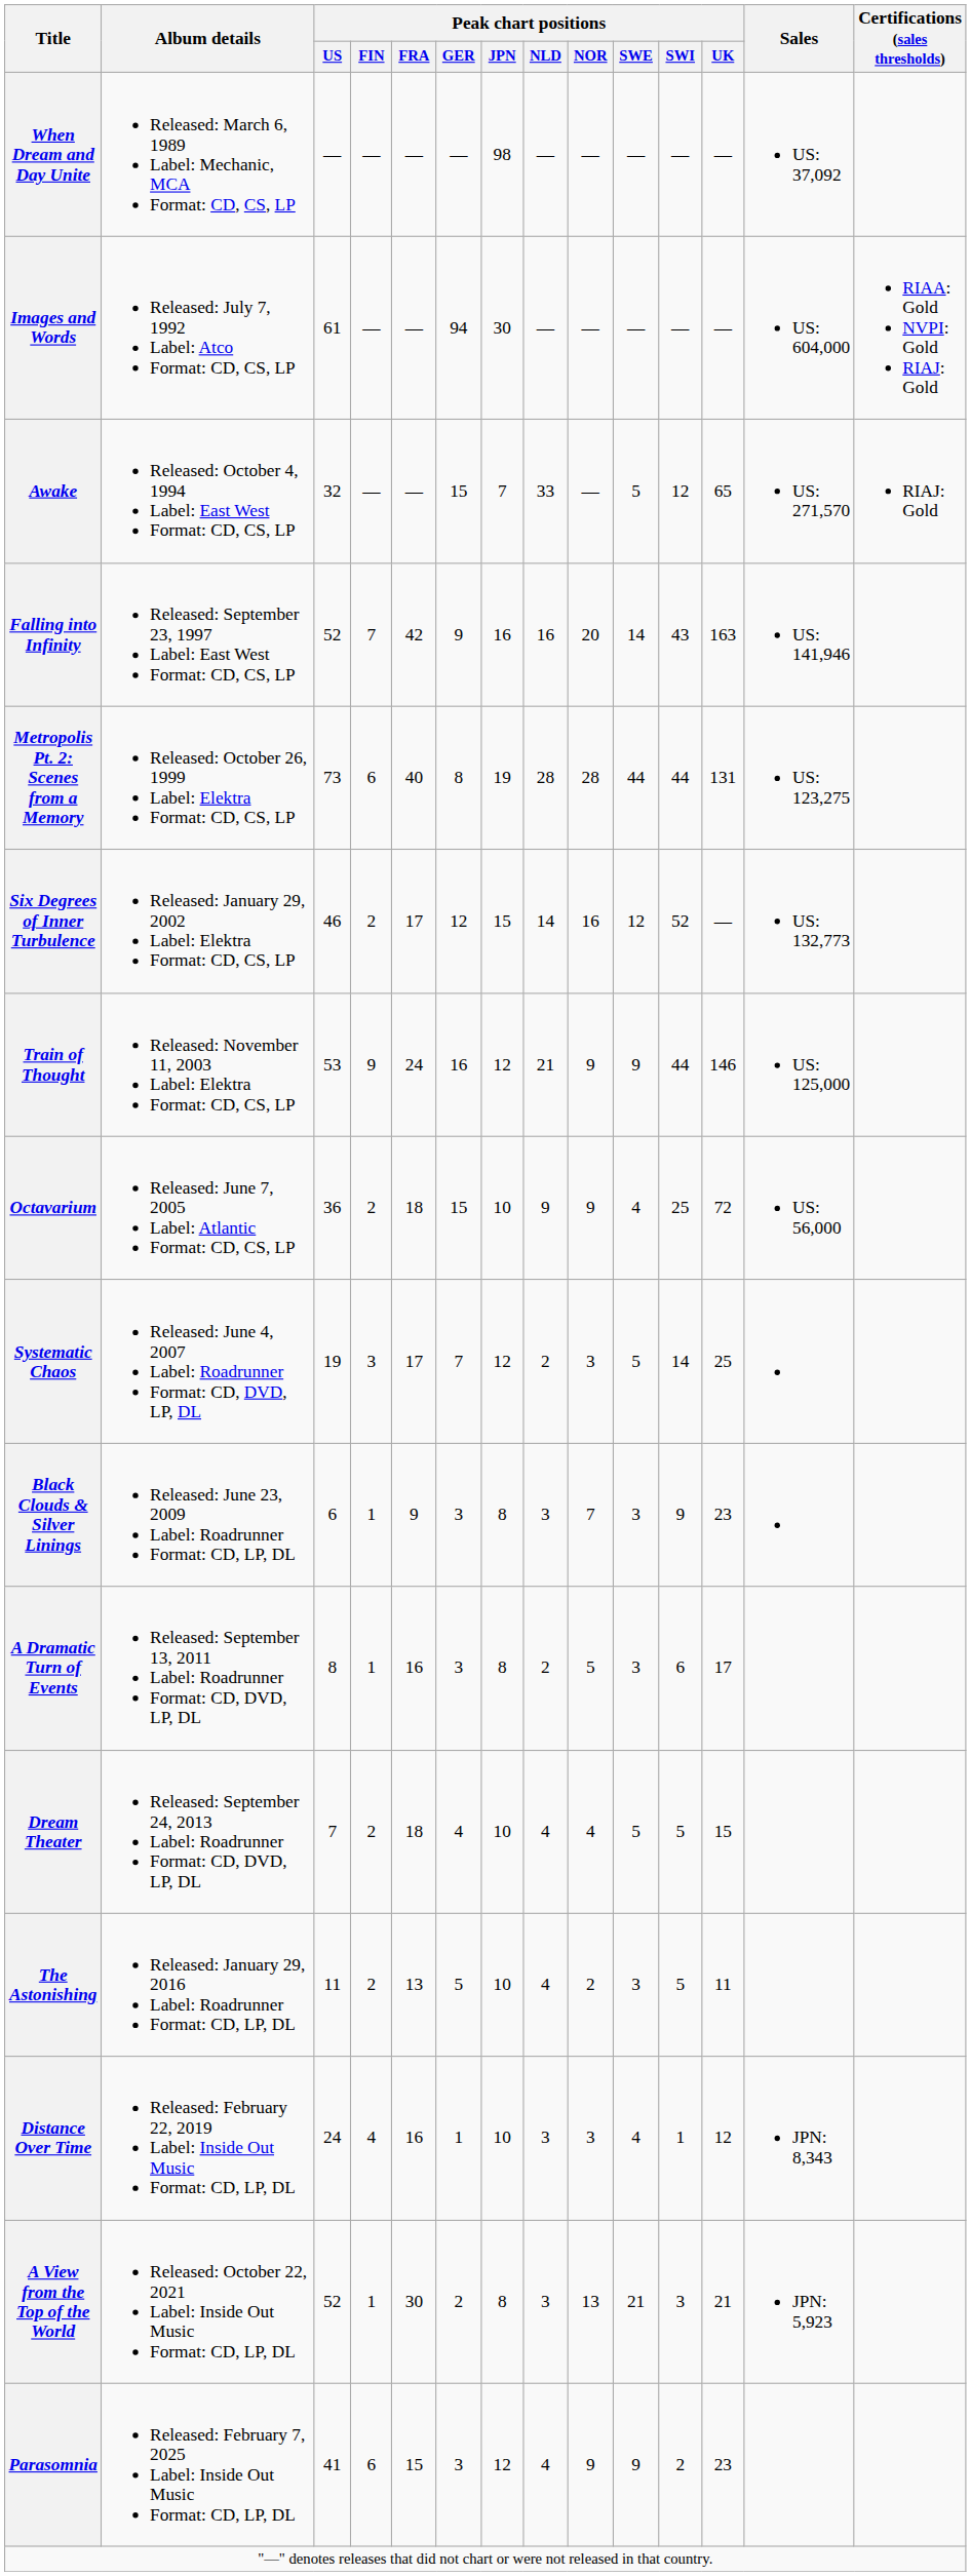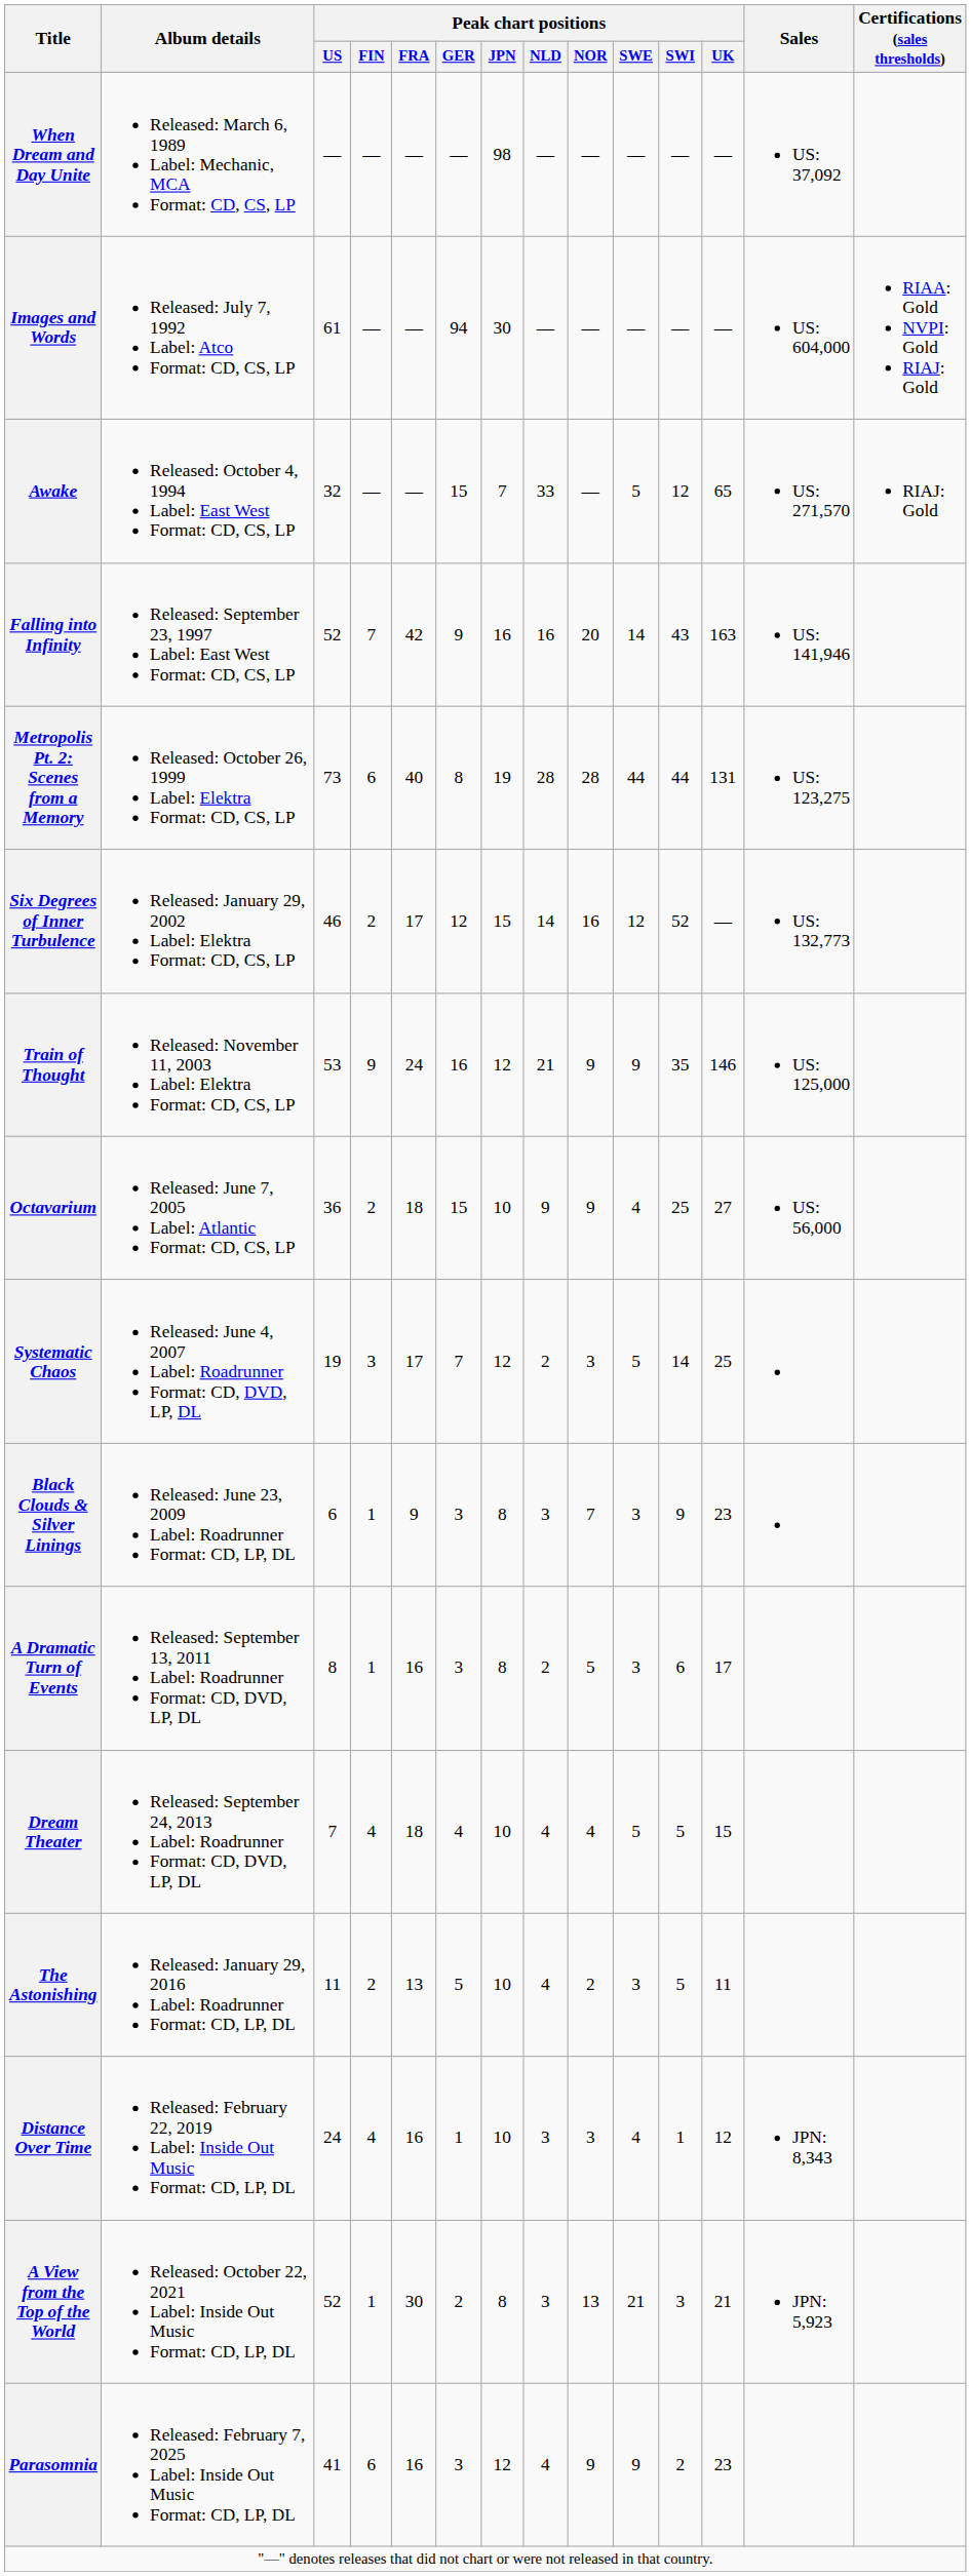 <table class="wikitable plainrowheaders" border="1">
 <tr>
 <th scope="col" rowspan="2">Title</th>
 <th scope="col" rowspan="2" width="280">Album details</th>
 <th scope="col" colspan="10">Peak chart positions</th>
 <th scope="col" rowspan="2">Sales</th>
 <th scope="col" rowspan="2">Certifications<br><small>(<a href='#'>sales thresholds</a>)</small></th>
 </tr>
 <tr>
 <th scope="col" style="width:3em;font-size:85%;"><a href='#'>US</a><br></th>
 <th scope="col" style="width:3em;font-size:85%;"><a href='#'>FIN</a><br></th>
 <th scope="col" style="width:3em;font-size:85%;"><a href='#'>FRA</a><br></th>
 <th scope="col" style="width:3em;font-size:85%;"><a href='#'>GER</a><br></th>
 <th scope="col" style="width:3em;font-size:85%;"><a href='#'>JPN</a><br></th>
 <th scope="col" style="width:3em;font-size:85%;"><a href='#'>NLD</a><br></th>
 <th scope="col" style="width:3em;font-size:85%;"><a href='#'>NOR</a><br></th>
 <th scope="col" style="width:3em;font-size:85%;"><a href='#'>SWE</a><br></th>
 <th scope="col" style="width:3em;font-size:85%;"><a href='#'>SWI</a><br></th>
 <th scope="col" style="width:3em;font-size:85%;"><a href='#'>UK</a><br></th>
 </tr>
 <tr>
 <th scope="row"><em><a href='#'>When Dream and Day Unite</a></em></th>
 <td><br><ul><li>Released: March 6, 1989</li><li>Label: Mechanic, <a href='#'>MCA</a></li><li>Format: <a href='#'>CD</a>, <a href='#'>CS</a>, <a href='#'>LP</a></li></ul></td>
 <td align="center">—</td>
 <td align="center">—</td>
 <td align="center">—</td>
 <td align="center">—</td>
 <td align="center">98</td>
 <td align="center">—</td>
 <td align="center">—</td>
 <td align="center">—</td>
 <td align="center">—</td>
 <td align="center">—</td>
 <td><br><ul><li>US: 37,092</li></ul></td>
 <td></td>
 </tr>
 <tr>
 <th scope="row"><em><a href='#'>Images and Words</a></em></th>
 <td><br><ul><li>Released: July 7, 1992</li><li>Label: <a href='#'>Atco</a></li><li>Format: CD, CS, LP</li></ul></td>
 <td align="center">61</td>
 <td align="center">—</td>
 <td align="center">—</td>
 <td align="center">94</td>
 <td align="center">30</td>
 <td align="center">—</td>
 <td align="center">—</td>
 <td align="center">—</td>
 <td align="center">—</td>
 <td align="center">—</td>
 <td><br><ul><li>US: 604,000</li></ul></td>
 <td><br><ul><li><a href='#'>RIAA</a>: Gold</li><li><a href='#'>NVPI</a>: Gold</li><li><a href='#'>RIAJ</a>: Gold</li></ul></td>
 </tr>
 <tr>
 <th scope="row"><em><a href='#'>Awake</a></em></th>
 <td><br><ul><li>Released: October 4, 1994</li><li>Label: <a href='#'>East West</a></li><li>Format: CD, CS, LP</li></ul></td>
 <td align="center">32</td>
 <td align="center">—</td>
 <td align="center">—</td>
 <td align="center">15</td>
 <td align="center">7</td>
 <td align="center">33</td>
 <td align="center">—</td>
 <td align="center">5</td>
 <td align="center">12</td>
 <td align="center">65</td>
 <td><br><ul><li>US: 271,570</li></ul></td>
 <td><br><ul><li>RIAJ: Gold</li></ul></td>
 </tr>
 <tr>
 <th scope="row"><em><a href='#'>Falling into Infinity</a></em></th>
 <td><br><ul><li>Released: September 23, 1997</li><li>Label: East West</li><li>Format: CD, CS, LP</li></ul></td>
 <td align="center">52</td>
 <td align="center">7</td>
 <td align="center">42</td>
 <td align="center">9</td>
 <td align="center">16</td>
 <td align="center">16</td>
 <td align="center">20</td>
 <td align="center">14</td>
 <td align="center">43</td>
 <td align="center">163</td>
 <td><br><ul><li>US: 141,946</li></ul></td>
 <td></td>
 </tr>
 <tr>
 <th scope="row"><em><a href='#'>Metropolis Pt. 2: Scenes from a Memory</a></em></th>
 <td><br><ul><li>Released: October 26, 1999</li><li>Label: <a href='#'>Elektra</a></li><li>Format: CD, CS, LP</li></ul></td>
 <td align="center">73</td>
 <td align="center">6</td>
 <td align="center">40</td>
 <td align="center">8</td>
 <td align="center">19</td>
 <td align="center">28</td>
 <td align="center">28</td>
 <td align="center">44</td>
 <td align="center">44</td>
 <td align="center">131</td>
 <td><br><ul><li>US: 123,275</li></ul></td>
 <td></td>
 </tr>
 <tr>
 <th scope="row"><em><a href='#'>Six Degrees of Inner Turbulence</a></em></th>
 <td><br><ul><li>Released: January 29, 2002</li><li>Label: Elektra</li><li>Format: CD, CS, LP</li></ul></td>
 <td align="center">46</td>
 <td align="center">2</td>
 <td align="center">17</td>
 <td align="center">12</td>
 <td align="center">15</td>
 <td align="center">14</td>
 <td align="center">16</td>
 <td align="center">12</td>
 <td align="center">52</td>
 <td align="center">—</td>
 <td><br><ul><li>US: 132,773</li></ul></td>
 <td></td>
 </tr>
 <tr>
 <th scope="row"><em><a href='#'>Train of Thought</a></em></th>
 <td><br><ul><li>Released: November 11, 2003</li><li>Label: Elektra</li><li>Format: CD, CS, LP</li></ul></td>
 <td align="center">53</td>
 <td align="center">9</td>
 <td align="center">24</td>
 <td align="center">16</td>
 <td align="center">12</td>
 <td align="center">21</td>
 <td align="center">9</td>
 <td align="center">9</td>
-<td align="center">44</td>
+<td align="center">35</td>
 <td align="center">146</td>
 <td><br><ul><li>US: 125,000</li></ul></td>
 <td></td>
 </tr>
 <tr>
 <th scope="row"><em><a href='#'>Octavarium</a></em></th>
 <td><br><ul><li>Released: June 7, 2005</li><li>Label: <a href='#'>Atlantic</a></li><li>Format: CD, CS, LP</li></ul></td>
 <td align="center">36</td>
 <td align="center">2</td>
 <td align="center">18</td>
 <td align="center">15</td>
 <td align="center">10</td>
 <td align="center">9</td>
 <td align="center">9</td>
 <td align="center">4</td>
 <td align="center">25</td>
-<td align="center">72</td>
+<td align="center">27</td>
 <td><br><ul><li>US: 56,000</li></ul></td>
 <td></td>
 </tr>
 <tr>
 <th scope="row"><em><a href='#'>Systematic Chaos</a></em></th>
 <td><br><ul><li>Released: June 4, 2007</li><li>Label: <a href='#'>Roadrunner</a></li><li>Format: CD, <a href='#'>DVD</a>, LP, <a href='#'>DL</a></li></ul></td>
 <td align="center">19</td>
 <td align="center">3</td>
 <td align="center">17</td>
 <td align="center">7</td>
 <td align="center">12</td>
 <td align="center">2</td>
 <td align="center">3</td>
 <td align="center">5</td>
 <td align="center">14</td>
 <td align="center">25</td>
 <td><br><ul><li></li></ul></td>
 <td></td>
 </tr>
 <tr>
 <th scope="row"><em><a href='#'>Black Clouds & Silver Linings</a></em></th>
 <td><br><ul><li>Released: June 23, 2009</li><li>Label: Roadrunner</li><li>Format: CD, LP, DL</li></ul></td>
 <td align="center">6</td>
 <td align="center">1</td>
 <td align="center">9</td>
 <td align="center">3</td>
 <td align="center">8</td>
 <td align="center">3</td>
 <td align="center">7</td>
 <td align="center">3</td>
 <td align="center">9</td>
 <td align="center">23</td>
 <td><br><ul><li></li></ul></td>
 <td></td>
 </tr>
 <tr>
 <th scope="row"><em><a href='#'>A Dramatic Turn of Events</a></em></th>
 <td><br><ul><li>Released: September 13, 2011</li><li>Label: Roadrunner</li><li>Format: CD, DVD, LP, DL</li></ul></td>
 <td align="center">8</td>
 <td align="center">1</td>
 <td align="center">16</td>
 <td align="center">3</td>
 <td align="center">8</td>
 <td align="center">2</td>
 <td align="center">5</td>
 <td align="center">3</td>
 <td align="center">6</td>
 <td align="center">17</td>
 <td></td>
 <td></td>
 </tr>
 <tr>
 <th scope="row"><em><a href='#'>Dream Theater</a></em></th>
 <td><br><ul><li>Released: September 24, 2013</li><li>Label: Roadrunner</li><li>Format: CD, DVD, LP, DL</li></ul></td>
 <td align="center">7</td>
-<td align="center">2</td>
+<td align="center">4</td>
 <td align="center">18</td>
 <td align="center">4</td>
 <td align="center">10</td>
 <td align="center">4</td>
 <td align="center">4</td>
 <td align="center">5</td>
 <td align="center">5</td>
 <td align="center">15</td>
 <td></td>
 <td></td>
 </tr>
 <tr>
 <th scope="row"><em><a href='#'>The Astonishing</a></em></th>
 <td><br><ul><li>Released: January 29, 2016</li><li>Label: Roadrunner</li><li>Format: CD, LP, DL</li></ul></td>
 <td align="center">11</td>
 <td align="center">2</td>
 <td align="center">13</td>
 <td align="center">5</td>
 <td align="center">10</td>
 <td align="center">4</td>
 <td align="center">2</td>
 <td align="center">3</td>
 <td align="center">5</td>
 <td align="center">11</td>
 <td></td>
 <td></td>
 </tr>
 <tr>
 <th scope="row"><em><a href='#'>Distance Over Time</a></em></th>
 <td><br><ul><li>Released: February 22, 2019</li><li>Label: <a href='#'>Inside Out Music</a></li><li>Format: CD, LP, DL</li></ul></td>
 <td align="center">24</td>
 <td align="center">4</td>
 <td align="center">16</td>
 <td align="center">1</td>
 <td align="center">10</td>
 <td align="center">3</td>
 <td align="center">3</td>
 <td align="center">4</td>
 <td align="center">1</td>
 <td align="center">12</td>
 <td><br><ul><li>JPN: 8,343</li></ul></td>
 <td></td>
 </tr>
 <tr>
 <th scope="row"><em><a href='#'>A View from the Top of the World</a></em></th>
 <td><br><ul><li>Released: October 22, 2021</li><li>Label: Inside Out Music</li><li>Format: CD, LP, DL</li></ul></td>
 <td align="center">52</td>
 <td align="center">1</td>
 <td align="center">30</td>
 <td align="center">2</td>
 <td align="center">8</td>
 <td align="center">3</td>
 <td align="center">13</td>
 <td align="center">21</td>
 <td align="center">3</td>
 <td align="center">21</td>
 <td><br><ul><li>JPN: 5,923</li></ul></td>
 <td></td>
 </tr>
 <tr>
 <th scope="row"><em><a href='#'>Parasomnia</a></em></th>
 <td><br><ul><li>Released: February 7, 2025</li><li>Label: Inside Out Music</li><li>Format: CD, LP, DL</li></ul></td>
 <td align="center">41</td>
 <td align="center">6<br></td>
-<td align="center">15</td>
+<td align="center">16</td>
 <td align="center">3</td>
 <td align="center">12</td>
 <td align="center">4</td>
 <td align="center">9<br></td>
 <td align="center">9<br></td>
 <td align="center">2</td>
 <td align="center">23</td>
 <td></td>
 <td></td>
 </tr>
 <tr>
 <td align="center" colspan="18" style="font-size: 85%">"—" denotes releases that did not chart or were not released in that country.</td>
 </tr>
 </table>
